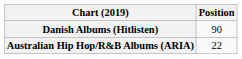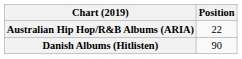 <table class="wikitable sortable plainrowheaders" style="text-align:center;">
 <tr>
 <th scope="col">Chart (2019)</th>
 <th scope="col">Position</th>
 </tr>
 <tr>
+<th scope="row">Australian Hip Hop/R&B Albums (ARIA)</th>
+<td>22</td>
+</tr>
+<tr>
 <th scope="row">Danish Albums (Hitlisten)</th>
 <td>90</td>
 </tr>
-<tr>
-<th scope="row">Australian Hip Hop/R&B Albums (ARIA)</th>
-<td>22</td>
-</tr>
 </table>
